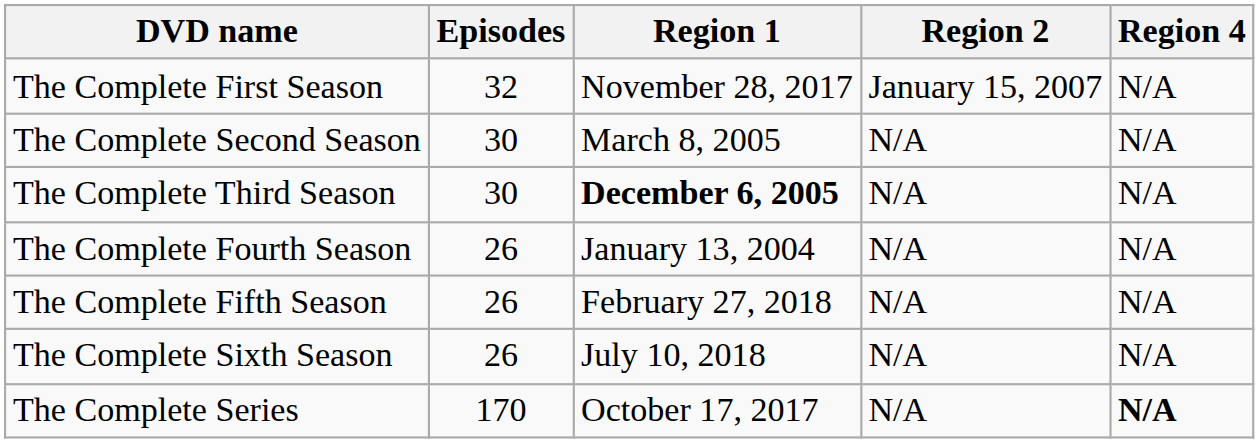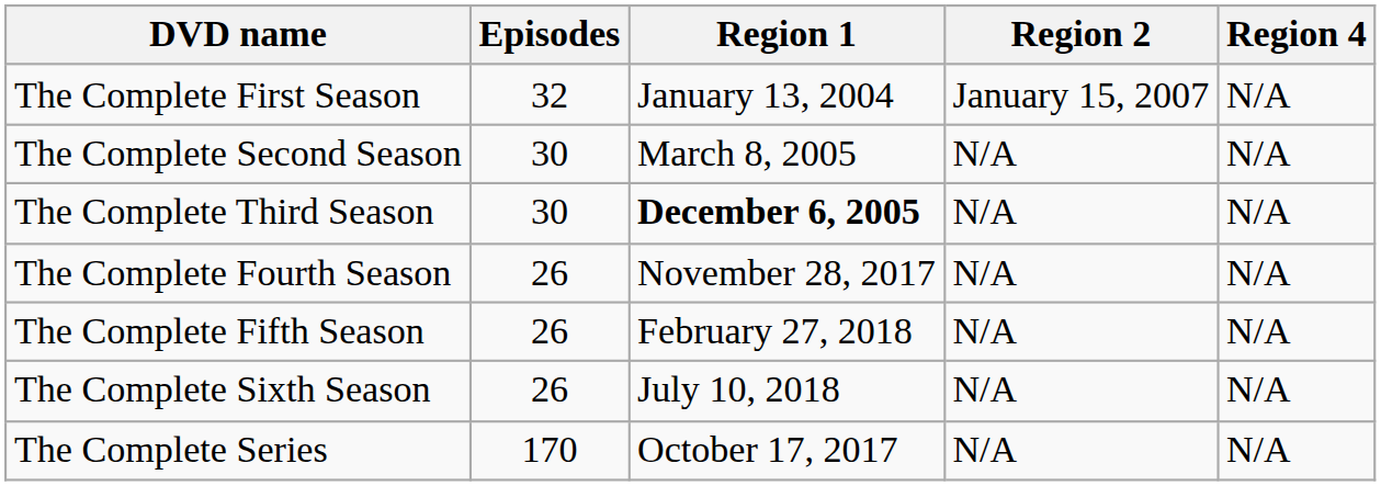 <table class="wikitable">
 <tr>
 <th>DVD name</th>
 <th>Episodes</th>
 <th>Region 1</th>
 <th>Region 2</th>
 <th>Region 4</th>
 </tr>
 <tr>
 <td>The Complete First Season</td>
 <td align="center">32</td>
-<td align="left">November 28, 2017</td>
+<td align="left">January 13, 2004</td>
 <td align="left">January 15, 2007</td>
 <td align="left">N/A</td>
 </tr>
 <tr>
 <td>The Complete Second Season</td>
 <td align="center">30</td>
 <td align="left">March 8, 2005</td>
 <td align="left">N/A</td>
 <td align="left">N/A</td>
 </tr>
 <tr>
 <td>The Complete Third Season</td>
 <td align="center">30</td>
 <td align="left"><strong>December 6, 2005</strong></td>
 <td align="left">N/A</td>
 <td align="left">N/A</td>
 </tr>
 <tr>
 <td>The Complete Fourth Season</td>
 <td align="center">26</td>
-<td align="left">January 13, 2004</td>
+<td align="left">November 28, 2017</td>
 <td align="left">N/A</td>
 <td align="left">N/A</td>
 </tr>
 <tr>
 <td>The Complete Fifth Season</td>
 <td align="center">26</td>
 <td align="left">February 27, 2018</td>
 <td align="left">N/A</td>
 <td align="left">N/A</td>
 </tr>
 <tr>
 <td>The Complete Sixth Season</td>
 <td align="center">26</td>
 <td align="left">July 10, 2018</td>
 <td align="left">N/A</td>
 <td align="left">N/A</td>
 </tr>
 <tr>
 <td>The Complete Series</td>
 <td align="center">170</td>
 <td align="left">October 17, 2017</td>
 <td align="left">N/A</td>
-<td align="left"><strong>N/A</strong></td>
+<td align="left">N/A</td>
 </tr>
 </table>
